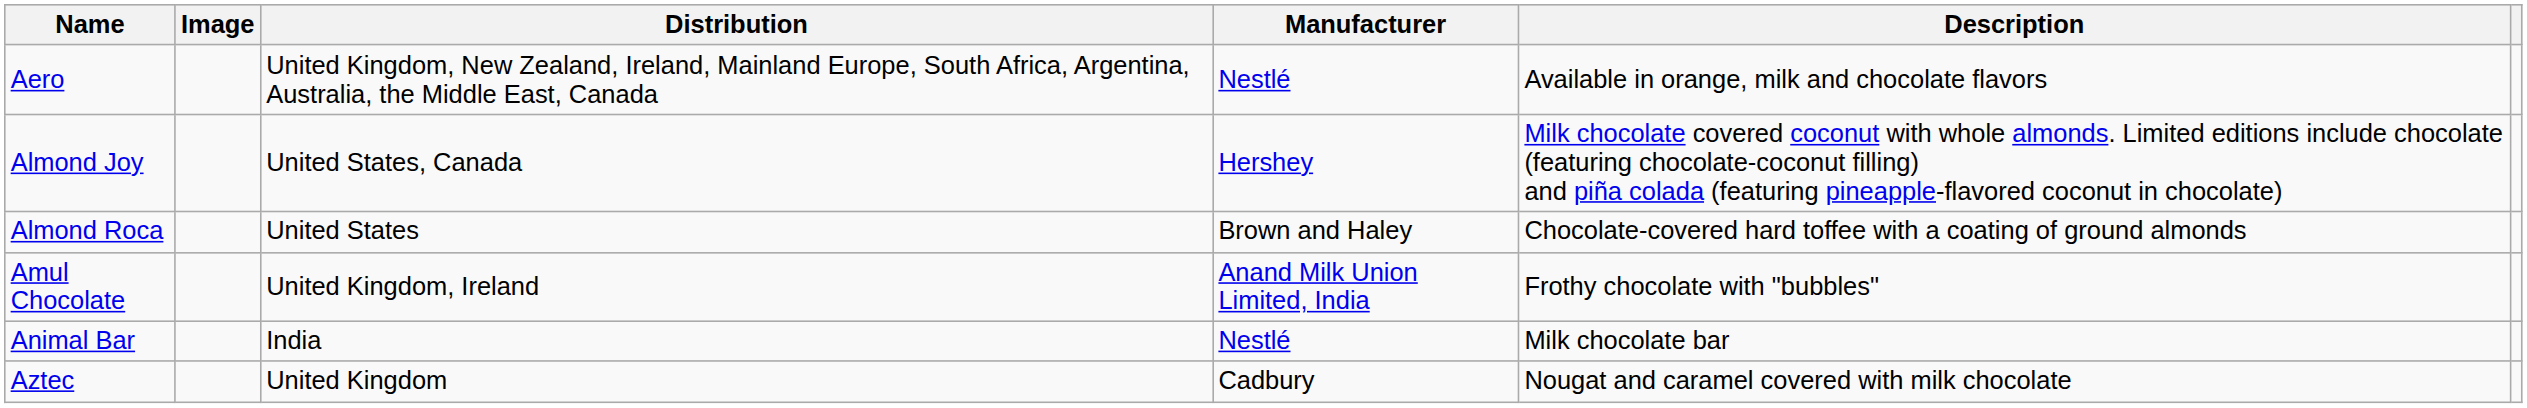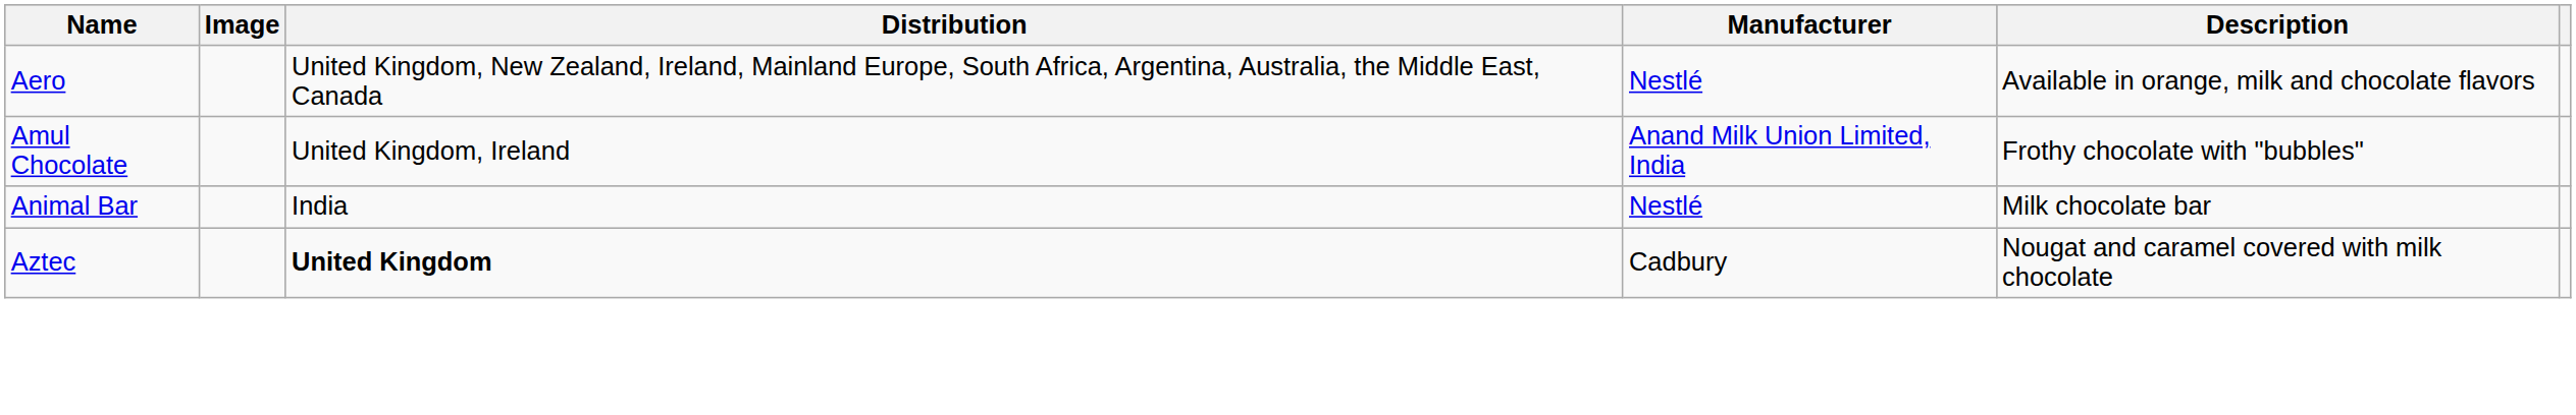 <table class="wikitable sortable" style="width:100%">
 <tr>
 <th>Name</th>
 <th class="unsortable">Image</th>
 <th>Distribution</th>
 <th>Manufacturer</th>
 <th>Description</th>
 <th></th>
 </tr>
 <tr>
 <td><a href='#'>Aero</a></td>
 <td></td>
 <td>United Kingdom, New Zealand, Ireland, Mainland Europe, South Africa, Argentina, Australia, the Middle East, Canada</td>
 <td><a href='#'>Nestlé</a></td>
 <td>Available in orange, milk and chocolate flavors</td>
-<td></td>
-</tr>
-<tr>
-<td><a href='#'>Almond Joy</a></td>
-<td></td>
-<td>United States, Canada</td>
-<td><a href='#'>Hershey</a></td>
-<td><a href='#'>Milk chocolate</a> covered <a href='#'>coconut</a> with whole <a href='#'>almonds</a>. Limited editions include chocolate (featuring chocolate-coconut filling)<br> and <a href='#'>piña colada</a> (featuring <a href='#'>pineapple</a>-flavored coconut in chocolate)</td>
-<td></td>
-</tr>
-<tr>
-<td><a href='#'>Almond Roca</a></td>
-<td></td>
-<td>United States</td>
-<td>Brown and Haley</td>
-<td>Chocolate-covered hard toffee with a coating of ground almonds</td>
 <td></td>
 </tr>
 <tr>
 <td><a href='#'>Amul Chocolate</a></td>
 <td></td>
 <td>United Kingdom, Ireland</td>
 <td><a href='#'>Anand Milk Union Limited, India</a></td>
 <td>Frothy chocolate with "bubbles"</td>
 <td></td>
 </tr>
 <tr>
 <td><a href='#'>Animal Bar</a></td>
 <td></td>
 <td>India</td>
 <td><a href='#'>Nestlé</a></td>
 <td>Milk chocolate bar</td>
 <td></td>
 </tr>
 <tr>
 <td><a href='#'>Aztec</a></td>
 <td></td>
-<td>United Kingdom</td>
+<td><strong>United Kingdom</strong></td>
 <td>Cadbury</td>
 <td>Nougat and caramel covered with milk chocolate</td>
 <td></td>
 </tr>
 </table>
